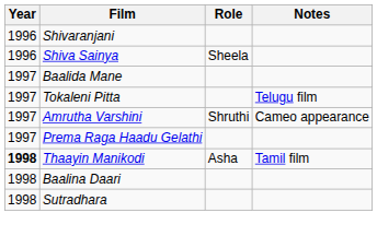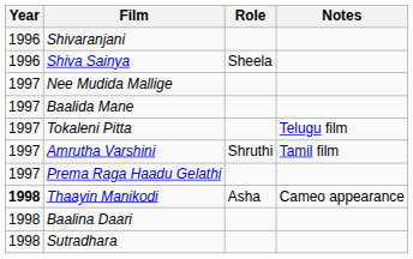 <table class="wikitable sortable">
 <tr>
 <th>Year</th>
 <th>Film</th>
 <th>Role</th>
 <th class="unsortable">Notes</th>
 </tr>
 <tr>
 <td>1996</td>
 <td><em>Shivaranjani</em></td>
 <td></td>
 <td></td>
 </tr>
 <tr>
 <td>1996</td>
 <td><em><a href='#'>Shiva Sainya</a></em></td>
 <td>Sheela</td>
 <td></td>
 </tr>
 <tr>
 <td>1997</td>
+<td><em>Nee Mudida Mallige</em></td>
+<td></td>
+<td></td>
+</tr>
+<tr>
+<td>1997</td>
 <td><em>Baalida Mane</em></td>
 <td></td>
 <td></td>
 </tr>
 <tr>
 <td>1997</td>
 <td><em>Tokaleni Pitta</em></td>
 <td></td>
 <td><a href='#'>Telugu</a> film</td>
 </tr>
 <tr>
 <td>1997</td>
 <td><em><a href='#'>Amrutha Varshini</a></em></td>
 <td>Shruthi</td>
-<td>Cameo appearance</td>
+<td><a href='#'>Tamil</a> film</td>
 </tr>
 <tr>
 <td>1997</td>
 <td><em><a href='#'>Prema Raga Haadu Gelathi</a></em></td>
 <td></td>
 <td></td>
 </tr>
 <tr>
 <td><strong>1998</strong></td>
 <td><em><a href='#'>Thaayin Manikodi</a></em></td>
 <td>Asha</td>
-<td><a href='#'>Tamil</a> film</td>
+<td>Cameo appearance</td>
 </tr>
 <tr>
 <td>1998</td>
 <td><em>Baalina Daari</em></td>
 <td></td>
 <td></td>
 </tr>
 <tr>
 <td>1998</td>
 <td><em>Sutradhara</em></td>
 <td></td>
 <td></td>
 </tr>
 </table>
